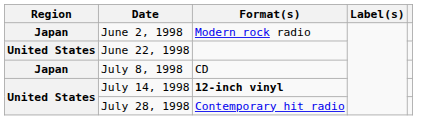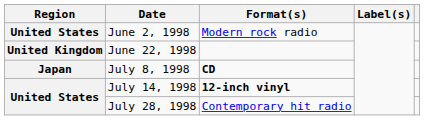 <table class="wikitable plainrowheaders">
 <tr>
 <th scope="col">Region</th>
 <th scope="col">Date</th>
 <th scope="col">Format(s)</th>
 <th scope="col">Label(s)</th>
 <th scope="col"></th>
 </tr>
 <tr>
-<th scope="row">Japan</th>
+<th scope="row">United States</th>
 <td>June 2, 1998</td>
 <td><a href='#'>Modern rock</a> radio</td>
 <td rowspan="5"></td>
 <td></td>
 </tr>
 <tr>
-<th scope="row">United States</th>
+<th scope="row">United Kingdom</th>
 <td>June 22, 1998</td>
 <td></td>
 <td></td>
 </tr>
 <tr>
 <th scope="row">Japan</th>
 <td>July 8, 1998</td>
-<td>CD</td>
+<td><strong>CD</strong></td>
 <td></td>
 </tr>
 <tr>
 <th scope="row" rowspan="2">United States</th>
 <td>July 14, 1998</td>
 <td><strong>12-inch vinyl</strong></td>
 <td></td>
 </tr>
 <tr>
 <td>July 28, 1998</td>
 <td><a href='#'>Contemporary hit radio</a></td>
 <td></td>
 </tr>
 </table>
